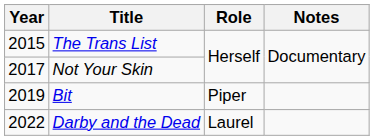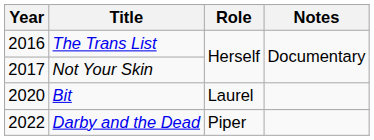 <table class="wikitable sortable">
 <tr>
 <th>Year</th>
 <th>Title</th>
 <th>Role</th>
 <th class="unsortable">Notes</th>
 </tr>
 <tr>
-<td>2015</td>
+<td>2016</td>
 <td><em><a href='#'>The Trans List</a></em></td>
 <td rowspan="2">Herself</td>
 <td rowspan="2">Documentary</td>
 </tr>
 <tr>
 <td>2017</td>
 <td><em>Not Your Skin</em></td>
 </tr>
 <tr>
-<td>2019</td>
+<td>2020</td>
 <td><em><a href='#'>Bit</a></em></td>
-<td>Piper</td>
+<td>Laurel</td>
 <td></td>
 </tr>
 <tr>
 <td>2022</td>
 <td><em><a href='#'>Darby and the Dead</a></em></td>
-<td>Laurel</td>
+<td>Piper</td>
 <td></td>
 </tr>
 </table>
